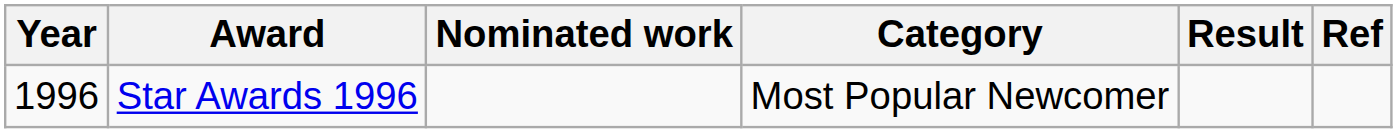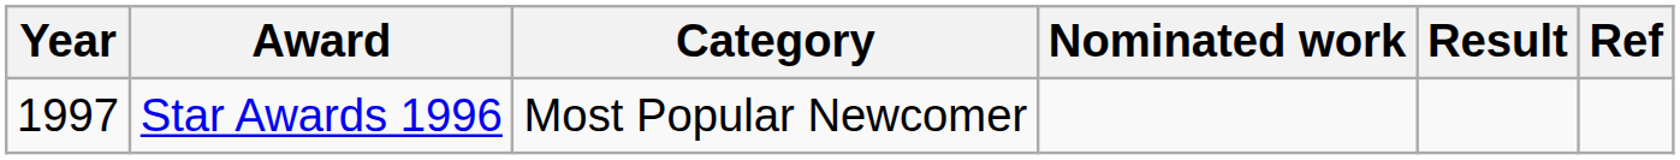 <table class="wikitable sortable">
 <tr>
 <th>Year</th>
 <th>Award</th>
+<th>Category</th>
 <th>Nominated work</th>
-<th>Category</th>
 <th>Result</th>
 <th class="unsortable">Ref</th>
 </tr>
 <tr>
-<td>1996</td>
+<td>1997</td>
 <td><a href='#'>Star Awards 1996</a></td>
+<td>Most Popular Newcomer</td>
 <td></td>
-<td>Most Popular Newcomer</td>
 <td></td>
 <td></td>
 </tr>
 </table>
